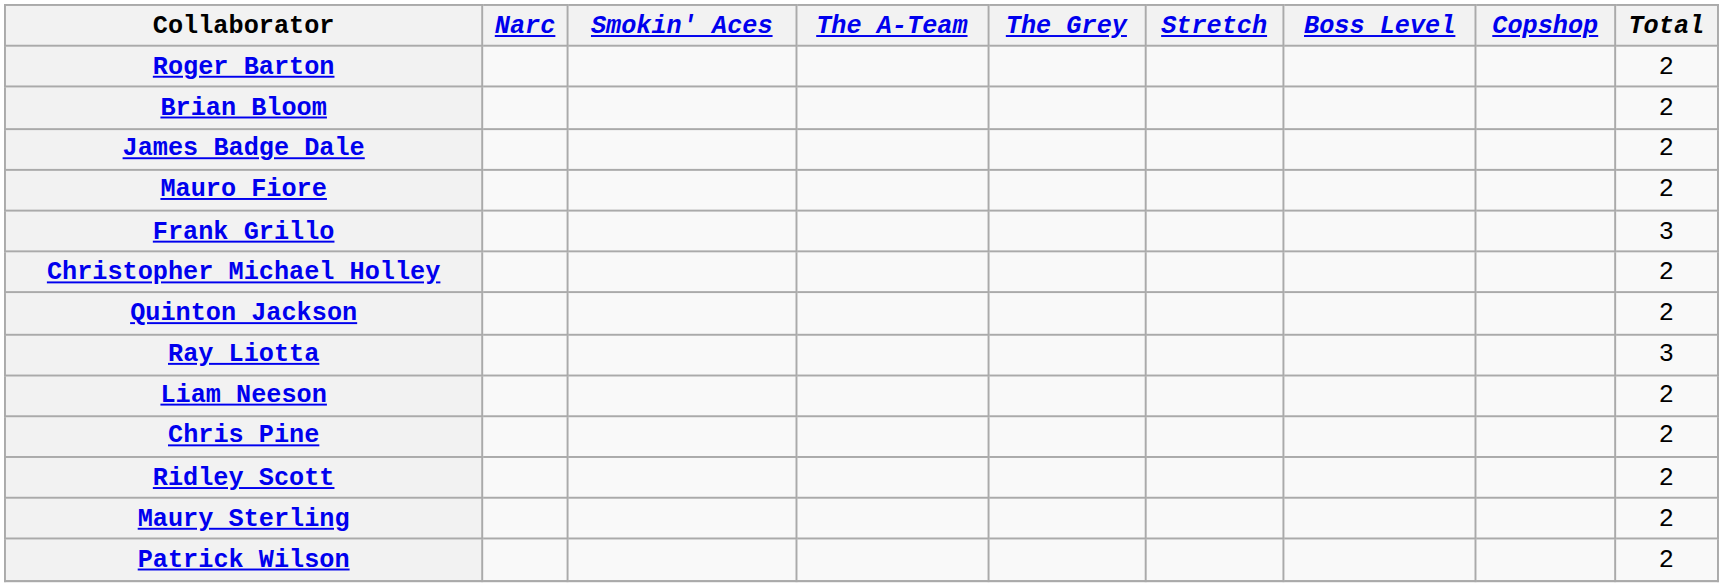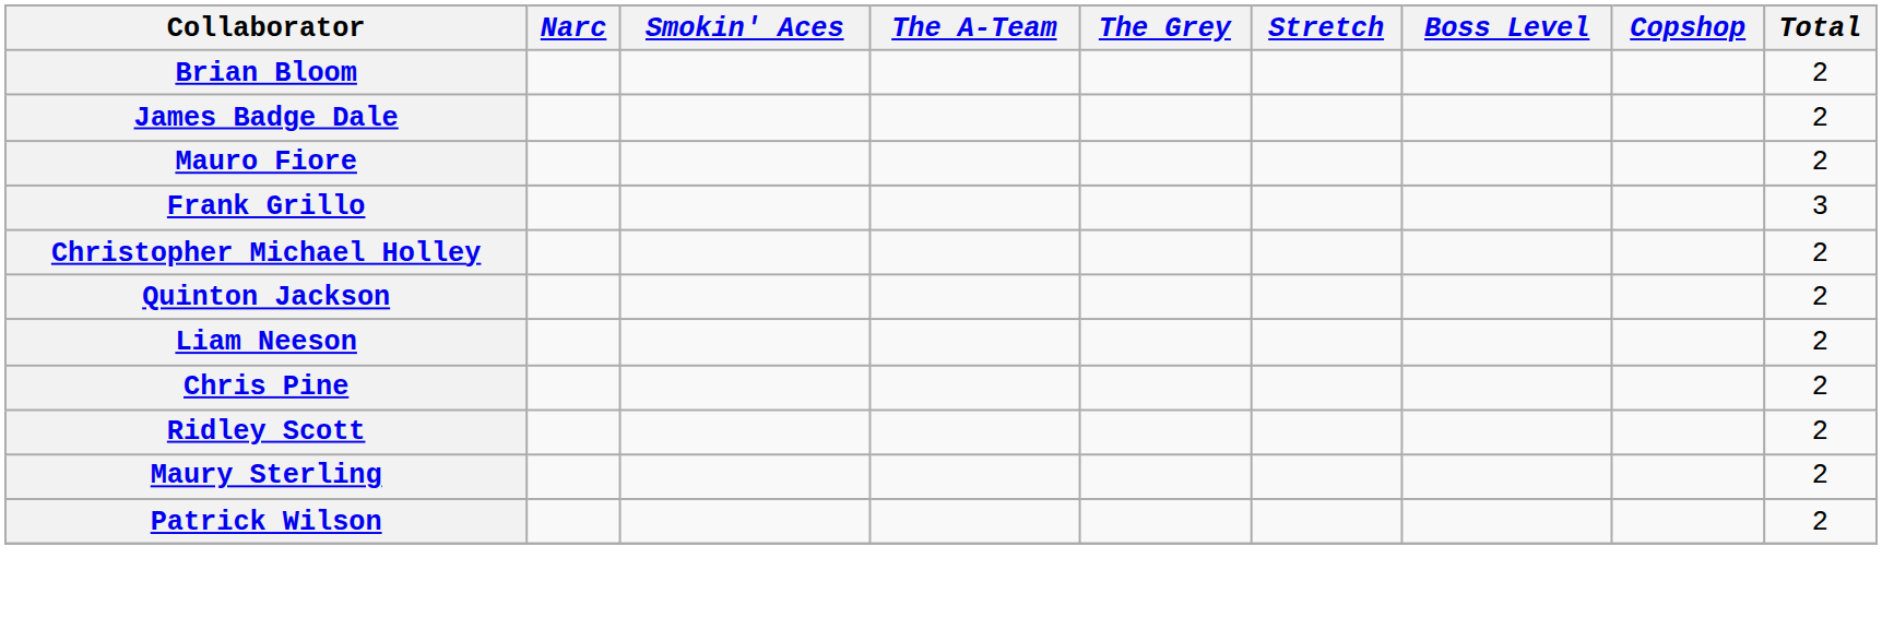 <table class="wikitable" style="text-align:center; width:100%">
 <tr style="vertical-align:bottom;">
 <th>Collaborator</th>
 <th><em><a href='#'>Narc</a></em></th>
 <th><em><a href='#'>Smokin' Aces</a></em></th>
 <th><em><a href='#'>The A-Team</a></em></th>
 <th><em><a href='#'>The Grey</a></em></th>
 <th><em><a href='#'>Stretch</a></em></th>
 <th><em><a href='#'>Boss Level</a></em></th>
 <th><em><a href='#'>Copshop</a></em></th>
 <th><em> Total </em></th>
-</tr>
-<tr>
-<th><a href='#'>Roger Barton</a></th>
-<td></td>
-<td></td>
-<td></td>
-<td></td>
-<td></td>
-<td></td>
-<td></td>
-<td>2</td>
 </tr>
 <tr>
 <th><a href='#'>Brian Bloom</a></th>
 <td></td>
 <td></td>
 <td></td>
 <td></td>
 <td></td>
 <td></td>
 <td></td>
 <td>2</td>
 </tr>
 <tr>
 <th><a href='#'>James Badge Dale</a></th>
 <td></td>
 <td></td>
 <td></td>
 <td></td>
 <td></td>
 <td></td>
 <td></td>
 <td>2</td>
 </tr>
 <tr>
 <th><a href='#'>Mauro Fiore</a></th>
 <td></td>
 <td></td>
 <td></td>
 <td></td>
 <td></td>
 <td></td>
 <td></td>
 <td>2</td>
 </tr>
 <tr>
 <th><a href='#'>Frank Grillo</a></th>
 <td></td>
 <td></td>
 <td></td>
 <td></td>
 <td></td>
 <td></td>
 <td></td>
 <td>3</td>
 </tr>
 <tr>
 <th><a href='#'>Christopher Michael Holley</a></th>
 <td></td>
 <td></td>
 <td></td>
 <td></td>
 <td></td>
 <td></td>
 <td></td>
 <td>2</td>
 </tr>
 <tr>
 <th><a href='#'>Quinton Jackson</a></th>
 <td></td>
 <td></td>
 <td></td>
 <td></td>
 <td></td>
 <td></td>
 <td></td>
 <td>2</td>
 </tr>
 <tr>
-<th><a href='#'>Ray Liotta</a></th>
-<td></td>
-<td></td>
-<td></td>
-<td></td>
-<td></td>
-<td></td>
-<td></td>
-<td>3</td>
-</tr>
-<tr>
 <th><a href='#'>Liam Neeson</a></th>
 <td></td>
 <td></td>
 <td></td>
 <td></td>
 <td></td>
 <td></td>
 <td></td>
 <td>2</td>
 </tr>
 <tr>
 <th><a href='#'>Chris Pine</a></th>
 <td></td>
 <td></td>
 <td></td>
 <td></td>
 <td></td>
 <td></td>
 <td></td>
 <td>2</td>
 </tr>
 <tr>
 <th><a href='#'>Ridley Scott</a></th>
 <td></td>
 <td></td>
 <td></td>
 <td></td>
 <td></td>
 <td></td>
 <td></td>
 <td>2</td>
 </tr>
 <tr>
 <th><a href='#'>Maury Sterling</a></th>
 <td></td>
 <td></td>
 <td></td>
 <td></td>
 <td></td>
 <td></td>
 <td></td>
 <td>2</td>
 </tr>
 <tr>
 <th><a href='#'>Patrick Wilson</a></th>
 <td></td>
 <td></td>
 <td></td>
 <td></td>
 <td></td>
 <td></td>
 <td></td>
 <td>2</td>
 </tr>
 <tr>
 </tr>
 </table>
